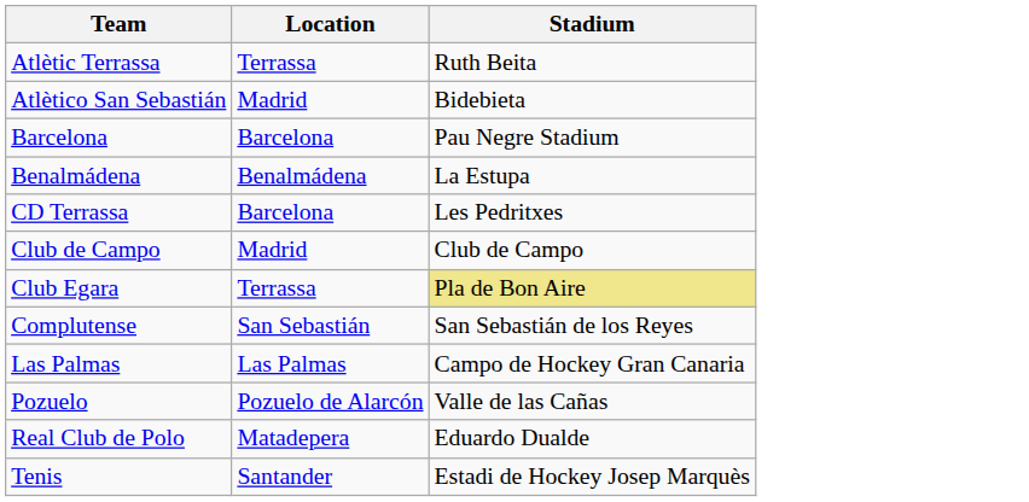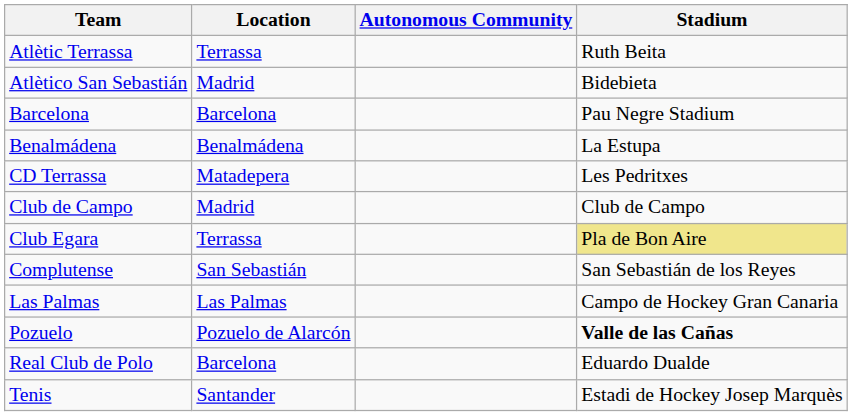 <table class="wikitable sortable">
 <tr>
 <th>Team</th>
 <th>Location</th>
+<th><a href='#'>Autonomous Community</a></th>
 <th>Stadium</th>
 </tr>
 <tr>
 <td><a href='#'>Atlètic Terrassa</a></td>
 <td><a href='#'>Terrassa</a></td>
+<td></td>
 <td>Ruth Beita</td>
 </tr>
 <tr>
 <td><a href='#'>Atlètico San Sebastián</a></td>
 <td><a href='#'>Madrid</a></td>
+<td></td>
 <td>Bidebieta</td>
 </tr>
 <tr>
 <td><a href='#'>Barcelona</a></td>
 <td><a href='#'>Barcelona</a></td>
+<td></td>
 <td>Pau Negre Stadium</td>
 </tr>
 <tr>
 <td><a href='#'>Benalmádena</a></td>
 <td><a href='#'>Benalmádena</a></td>
+<td></td>
 <td>La Estupa</td>
 </tr>
 <tr>
 <td><a href='#'>CD Terrassa</a></td>
-<td><a href='#'>Barcelona</a></td>
+<td><a href='#'>Matadepera</a></td>
+<td></td>
 <td>Les Pedritxes</td>
 </tr>
 <tr>
 <td><a href='#'>Club de Campo</a></td>
 <td><a href='#'>Madrid</a></td>
+<td></td>
 <td>Club de Campo</td>
 </tr>
 <tr>
 <td><a href='#'>Club Egara</a></td>
 <td><a href='#'>Terrassa</a></td>
+<td></td>
 <td style="background: khaki;">Pla de Bon Aire</td>
 </tr>
 <tr>
 <td><a href='#'>Complutense</a></td>
 <td><a href='#'>San Sebastián</a></td>
+<td></td>
 <td>San Sebastián de los Reyes</td>
 </tr>
 <tr>
 <td><a href='#'>Las Palmas</a></td>
 <td><a href='#'>Las Palmas</a></td>
+<td></td>
 <td>Campo de Hockey Gran Canaria</td>
 </tr>
 <tr>
 <td><a href='#'>Pozuelo</a></td>
 <td><a href='#'>Pozuelo de Alarcón</a></td>
-<td>Valle de las Cañas</td>
+<td></td>
+<td><strong>Valle de las Cañas</strong></td>
 </tr>
 <tr>
 <td><a href='#'>Real Club de Polo</a></td>
-<td><a href='#'>Matadepera</a></td>
+<td><a href='#'>Barcelona</a></td>
+<td></td>
 <td>Eduardo Dualde</td>
 </tr>
 <tr>
 <td><a href='#'>Tenis</a></td>
 <td><a href='#'>Santander</a></td>
+<td></td>
 <td>Estadi de Hockey Josep Marquès</td>
 </tr>
 </table>
